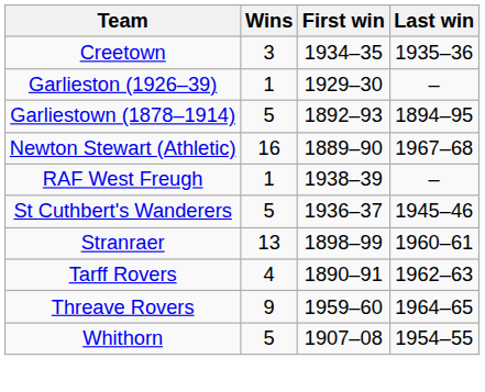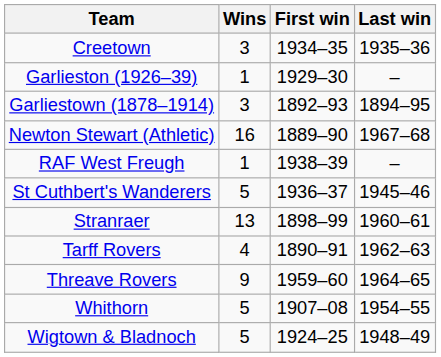 <table class="wikitable sortable" style="font-size:100%; text-align:center">
 <tr>
 <th>Team</th>
 <th>Wins</th>
 <th>First win</th>
 <th>Last win</th>
 </tr>
 <tr>
 <td><a href='#'>Creetown</a></td>
 <td>3</td>
 <td>1934–35</td>
 <td>1935–36</td>
 </tr>
 <tr>
 <td><a href='#'>Garlieston (1926–39)</a></td>
 <td>1</td>
 <td>1929–30</td>
 <td>–</td>
 </tr>
 <tr>
 <td><a href='#'>Garliestown (1878–1914)</a></td>
-<td>5</td>
+<td>3</td>
 <td>1892–93</td>
 <td>1894–95</td>
 </tr>
 <tr>
 <td><a href='#'>Newton Stewart (Athletic)</a></td>
 <td>16</td>
 <td>1889–90</td>
 <td>1967–68</td>
 </tr>
 <tr>
 <td><a href='#'>RAF West Freugh</a></td>
 <td>1</td>
 <td>1938–39</td>
 <td>–</td>
 </tr>
 <tr>
 <td><a href='#'>St Cuthbert's Wanderers</a></td>
 <td>5</td>
 <td>1936–37</td>
 <td>1945–46</td>
 </tr>
 <tr>
 <td><a href='#'>Stranraer</a></td>
 <td>13</td>
 <td>1898–99</td>
 <td>1960–61</td>
 </tr>
 <tr>
 <td><a href='#'>Tarff Rovers</a></td>
 <td>4</td>
 <td>1890–91</td>
 <td>1962–63</td>
 </tr>
 <tr>
 <td><a href='#'>Threave Rovers</a></td>
 <td>9</td>
 <td>1959–60</td>
 <td>1964–65</td>
 </tr>
 <tr>
 <td><a href='#'>Whithorn</a></td>
 <td>5</td>
 <td>1907–08</td>
 <td>1954–55</td>
 </tr>
+<tr>
+<td><a href='#'>Wigtown & Bladnoch</a></td>
+<td>5</td>
+<td>1924–25</td>
+<td>1948–49</td>
+</tr>
 </table>
